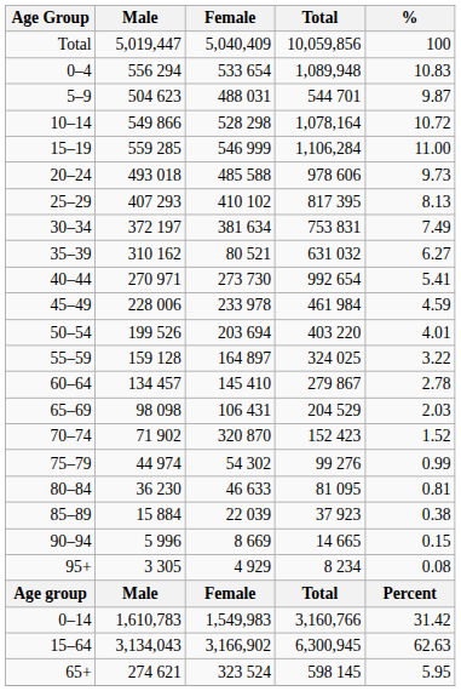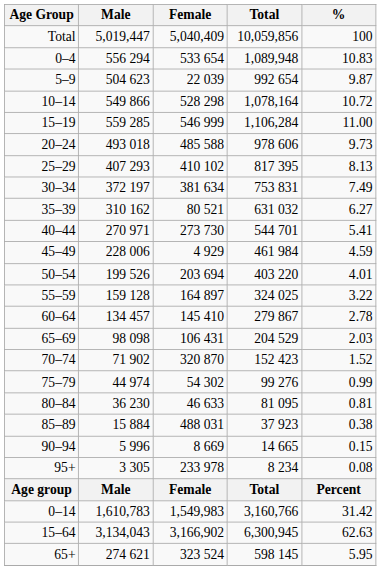 <table class="wikitable">
 <tr>
 <th width="80pt">Age Group</th>
 <th width="80pt">Male</th>
 <th width="80pt">Female</th>
 <th width="80pt">Total</th>
 <th width="80pt">%</th>
 </tr>
 <tr>
 <td align="right">Total</td>
 <td align="right">5,019,447</td>
 <td align="right">5,040,409</td>
 <td align="right">10,059,856</td>
 <td align="right">100</td>
 </tr>
 <tr>
 <td align="right">0–4</td>
 <td align="right">556 294</td>
 <td align="right">533 654</td>
 <td align="right">1,089,948</td>
 <td align="right">10.83</td>
 </tr>
 <tr>
 <td align="right">5–9</td>
 <td align="right">504 623</td>
-<td align="right">488 031</td>
-<td align="right">544 701</td>
+<td align="right">22 039</td>
+<td align="right">992 654</td>
 <td align="right">9.87</td>
 </tr>
 <tr>
 <td align="right">10–14</td>
 <td align="right">549 866</td>
 <td align="right">528 298</td>
 <td align="right">1,078,164</td>
 <td align="right">10.72</td>
 </tr>
 <tr>
 <td align="right">15–19</td>
 <td align="right">559 285</td>
 <td align="right">546 999</td>
 <td align="right">1,106,284</td>
 <td align="right">11.00</td>
 </tr>
 <tr>
 <td align="right">20–24</td>
 <td align="right">493 018</td>
 <td align="right">485 588</td>
 <td align="right">978 606</td>
 <td align="right">9.73</td>
 </tr>
 <tr>
 <td align="right">25–29</td>
 <td align="right">407 293</td>
 <td align="right">410 102</td>
 <td align="right">817 395</td>
 <td align="right">8.13</td>
 </tr>
 <tr>
 <td align="right">30–34</td>
 <td align="right">372 197</td>
 <td align="right">381 634</td>
 <td align="right">753 831</td>
 <td align="right">7.49</td>
 </tr>
 <tr>
 <td align="right">35–39</td>
 <td align="right">310 162</td>
 <td align="right">80 521</td>
 <td align="right">631 032</td>
 <td align="right">6.27</td>
 </tr>
 <tr>
 <td align="right">40–44</td>
 <td align="right">270 971</td>
 <td align="right">273 730</td>
-<td align="right">992 654</td>
+<td align="right">544 701</td>
 <td align="right">5.41</td>
 </tr>
 <tr>
 <td align="right">45–49</td>
 <td align="right">228 006</td>
-<td align="right">233 978</td>
+<td align="right">4 929</td>
 <td align="right">461 984</td>
 <td align="right">4.59</td>
 </tr>
 <tr>
 <td align="right">50–54</td>
 <td align="right">199 526</td>
 <td align="right">203 694</td>
 <td align="right">403 220</td>
 <td align="right">4.01</td>
 </tr>
 <tr>
 <td align="right">55–59</td>
 <td align="right">159 128</td>
 <td align="right">164 897</td>
 <td align="right">324 025</td>
 <td align="right">3.22</td>
 </tr>
 <tr>
 <td align="right">60–64</td>
 <td align="right">134 457</td>
 <td align="right">145 410</td>
 <td align="right">279 867</td>
 <td align="right">2.78</td>
 </tr>
 <tr>
 <td align="right">65–69</td>
 <td align="right">98 098</td>
 <td align="right">106 431</td>
 <td align="right">204 529</td>
 <td align="right">2.03</td>
 </tr>
 <tr>
 <td align="right">70–74</td>
 <td align="right">71 902</td>
 <td align="right">320 870</td>
 <td align="right">152 423</td>
 <td align="right">1.52</td>
 </tr>
 <tr>
 <td align="right">75–79</td>
 <td align="right">44 974</td>
 <td align="right">54 302</td>
 <td align="right">99 276</td>
 <td align="right">0.99</td>
 </tr>
 <tr>
 <td align="right">80–84</td>
 <td align="right">36 230</td>
 <td align="right">46 633</td>
 <td align="right">81 095</td>
 <td align="right">0.81</td>
 </tr>
 <tr>
 <td align="right">85–89</td>
 <td align="right">15 884</td>
-<td align="right">22 039</td>
+<td align="right">488 031</td>
 <td align="right">37 923</td>
 <td align="right">0.38</td>
 </tr>
 <tr>
 <td align="right">90–94</td>
 <td align="right">5 996</td>
 <td align="right">8 669</td>
 <td align="right">14 665</td>
 <td align="right">0.15</td>
 </tr>
 <tr>
 <td align="right">95+</td>
 <td align="right">3 305</td>
-<td align="right">4 929</td>
+<td align="right">233 978</td>
 <td align="right">8 234</td>
 <td align="right">0.08</td>
 </tr>
 <tr>
 <th width="50">Age group</th>
 <th width="80pt">Male</th>
 <th width="80">Female</th>
 <th width="80">Total</th>
 <th width="50">Percent</th>
 </tr>
 <tr>
 <td align="right">0–14</td>
 <td align="right">1,610,783</td>
 <td align="right">1,549,983</td>
 <td align="right">3,160,766</td>
 <td align="right">31.42</td>
 </tr>
 <tr>
 <td align="right">15–64</td>
 <td align="right">3,134,043</td>
 <td align="right">3,166,902</td>
 <td align="right">6,300,945</td>
 <td align="right">62.63</td>
 </tr>
 <tr>
 <td align="right">65+</td>
 <td align="right">274 621</td>
 <td align="right">323 524</td>
 <td align="right">598 145</td>
 <td align="right">5.95</td>
 </tr>
 <tr>
 </tr>
 </table>
